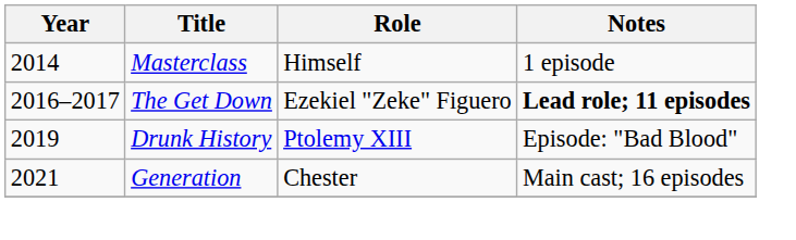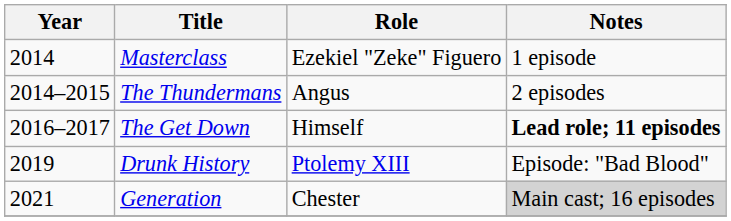 <table class="wikitable sortable">
 <tr>
 <th>Year</th>
 <th>Title</th>
 <th>Role</th>
 <th>Notes</th>
 </tr>
 <tr>
 <td>2014</td>
 <td><em><a href='#'>Masterclass</a></em></td>
-<td>Himself</td>
+<td>Ezekiel "Zeke" Figuero</td>
 <td>1 episode</td>
+</tr>
+<tr>
+<td>2014–2015</td>
+<td><em><a href='#'>The Thundermans</a></em></td>
+<td>Angus</td>
+<td>2 episodes</td>
 </tr>
 <tr>
 <td>2016–2017</td>
 <td><em><a href='#'>The Get Down</a></em></td>
-<td>Ezekiel "Zeke" Figuero</td>
+<td>Himself</td>
 <td><strong>Lead role; 11 episodes</strong></td>
 </tr>
 <tr>
 <td>2019</td>
 <td><em><a href='#'>Drunk History</a></em></td>
 <td><a href='#'>Ptolemy XIII</a></td>
 <td>Episode: "Bad Blood"</td>
 </tr>
 <tr>
 <td>2021</td>
 <td><em><a href='#'>Generation</a></em></td>
 <td>Chester</td>
-<td>Main cast; 16 episodes</td>
+<td style="background: lightgrey;">Main cast; 16 episodes</td>
 </tr>
 <tr>
 </tr>
 </table>
